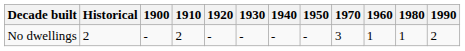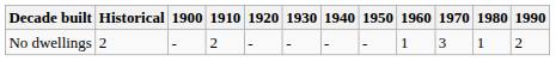 <table class="wikitable">
 <tr>
 <th>Decade built</th>
 <th>Historical</th>
 <th>1900</th>
 <th>1910</th>
 <th>1920</th>
 <th>1930</th>
 <th>1940</th>
 <th>1950</th>
+<th>1960</th>
 <th>1970</th>
-<th>1960</th>
 <th>1980</th>
 <th>1990</th>
 </tr>
 <tr>
 <td>No dwellings</td>
 <td>2</td>
 <td>-</td>
 <td>2</td>
 <td>-</td>
 <td>-</td>
 <td>-</td>
 <td>-</td>
+<td>1</td>
 <td>3</td>
-<td>1</td>
 <td>1</td>
 <td>2</td>
 </tr>
 </table>
